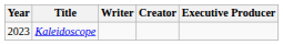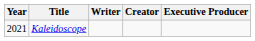 <table class="wikitable">
 <tr>
 <th>Year</th>
 <th>Title</th>
 <th>Writer</th>
 <th>Creator</th>
 <th>Executive Producer</th>
 </tr>
 <tr>
-<td>2023</td>
+<td>2021</td>
 <td><em><a href='#'>Kaleidoscope</a></em></td>
 <td></td>
 <td></td>
 <td></td>
 </tr>
 </table>
